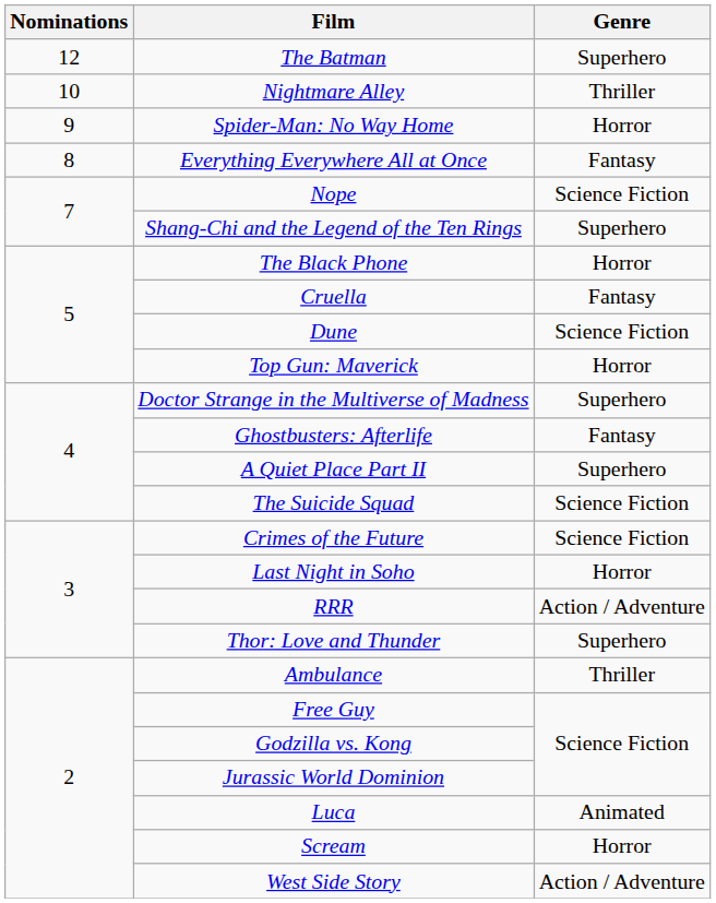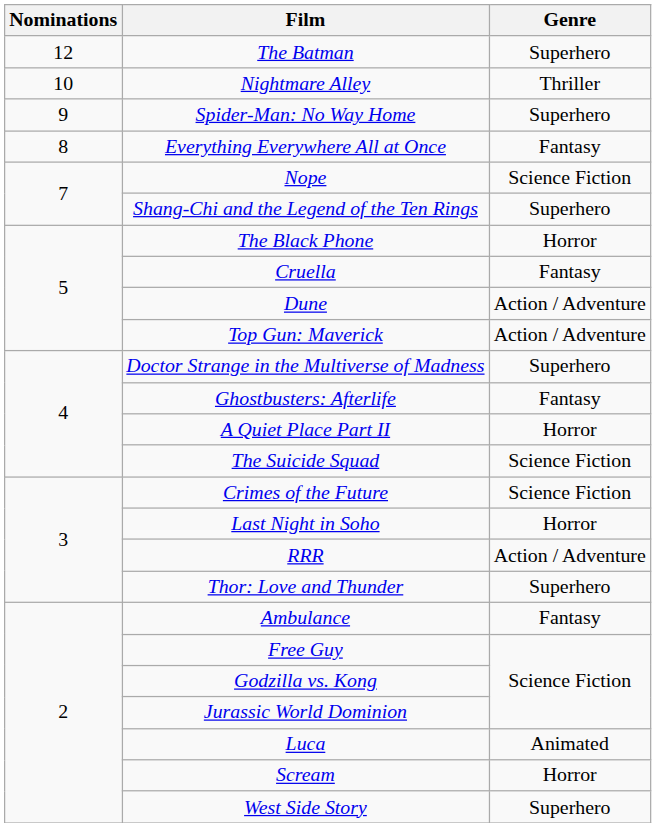 <table class="wikitable right" style="text-align:center">
 <tr>
 <th scope="col" style="text-align:center;">Nominations</th>
 <th scope="col" style="text-align:center;">Film</th>
 <th scope="col" style="text-align:center;">Genre</th>
 </tr>
 <tr>
 <td scope=row style="text-align:center">12</td>
 <td><em><a href='#'>The Batman</a></em></td>
 <td>Superhero</td>
 </tr>
 <tr>
 <td scope=row style="text-align:center">10</td>
 <td><em><a href='#'>Nightmare Alley</a></em></td>
 <td>Thriller</td>
 </tr>
 <tr>
 <td scope=row style="text-align:center">9</td>
 <td><em><a href='#'>Spider-Man: No Way Home</a></em></td>
-<td>Horror</td>
+<td>Superhero</td>
 </tr>
 <tr>
 <td scope=row style="text-align:center">8</td>
 <td><em><a href='#'>Everything Everywhere All at Once</a></em></td>
 <td>Fantasy</td>
 </tr>
 <tr>
 <td rowspan="2" scope=row style="text-align:center">7</td>
 <td><em><a href='#'>Nope</a></em></td>
 <td>Science Fiction</td>
 </tr>
 <tr>
 <td><em><a href='#'>Shang-Chi and the Legend of the Ten Rings</a></em></td>
 <td>Superhero</td>
 </tr>
 <tr>
 <td rowspan="4" scope=row style="text-align:center">5</td>
 <td><em><a href='#'>The Black Phone</a></em></td>
 <td>Horror</td>
 </tr>
 <tr>
 <td><em><a href='#'>Cruella</a></em></td>
 <td>Fantasy</td>
 </tr>
 <tr>
 <td><em><a href='#'>Dune</a></em></td>
-<td>Science Fiction</td>
+<td>Action / Adventure</td>
 </tr>
 <tr>
 <td><em><a href='#'>Top Gun: Maverick</a></em></td>
-<td>Horror</td>
+<td>Action / Adventure</td>
 </tr>
 <tr>
 <td rowspan="4" scope=row style="text-align:center">4</td>
 <td><em><a href='#'>Doctor Strange in the Multiverse of Madness</a></em></td>
 <td>Superhero</td>
 </tr>
 <tr>
 <td><em><a href='#'>Ghostbusters: Afterlife</a></em></td>
 <td>Fantasy</td>
 </tr>
 <tr>
 <td><em><a href='#'>A Quiet Place Part II</a></em></td>
-<td>Superhero</td>
+<td>Horror</td>
 </tr>
 <tr>
 <td><em><a href='#'>The Suicide Squad</a></em></td>
 <td>Science Fiction</td>
 </tr>
 <tr>
 <td rowspan="4" scope=row style="text-align:center">3</td>
 <td><em><a href='#'>Crimes of the Future</a></em></td>
 <td>Science Fiction</td>
 </tr>
 <tr>
 <td><em><a href='#'>Last Night in Soho</a></em></td>
 <td>Horror</td>
 </tr>
 <tr>
 <td><em><a href='#'>RRR</a></em></td>
 <td>Action / Adventure</td>
 </tr>
 <tr>
 <td><em><a href='#'>Thor: Love and Thunder</a></em></td>
 <td>Superhero</td>
 </tr>
 <tr>
 <td rowspan="7" scope=row style="text-align:center">2</td>
 <td><em><a href='#'>Ambulance</a></em></td>
-<td>Thriller</td>
+<td>Fantasy</td>
 </tr>
 <tr>
 <td><em><a href='#'>Free Guy</a></em></td>
 <td rowspan="3">Science Fiction</td>
 </tr>
 <tr>
 <td><em><a href='#'>Godzilla vs. Kong</a></em></td>
 </tr>
 <tr>
 <td><em><a href='#'>Jurassic World Dominion</a></em></td>
 </tr>
 <tr>
 <td><em><a href='#'>Luca</a></em></td>
 <td>Animated</td>
 </tr>
 <tr>
 <td><em><a href='#'>Scream</a></em></td>
 <td>Horror</td>
 </tr>
 <tr>
 <td><em><a href='#'>West Side Story</a></em></td>
-<td>Action / Adventure</td>
+<td>Superhero</td>
 </tr>
 </table>
